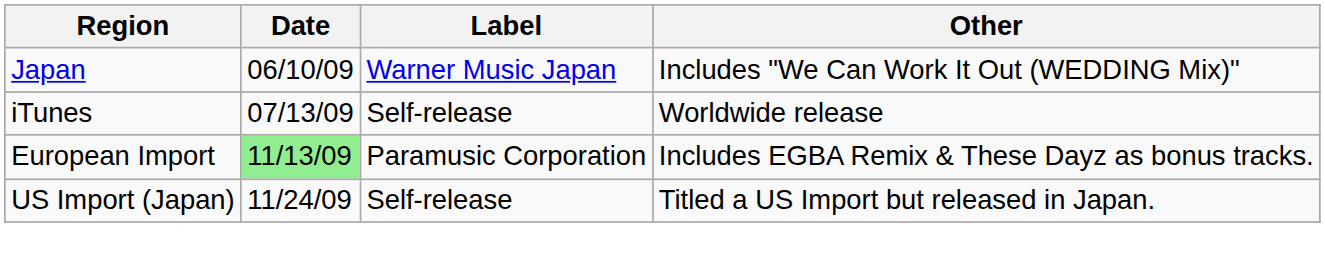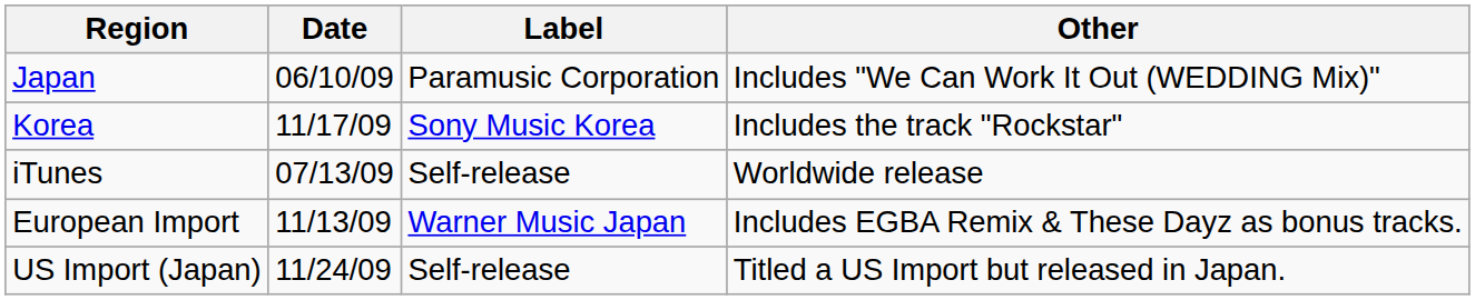 <table class="wikitable">
 <tr>
 <th>Region</th>
 <th>Date</th>
 <th>Label</th>
 <th>Other</th>
 </tr>
 <tr>
 <td><a href='#'>Japan</a></td>
 <td>06/10/09</td>
-<td><a href='#'>Warner Music Japan</a></td>
+<td>Paramusic Corporation</td>
 <td>Includes "We Can Work It Out (WEDDING Mix)"</td>
+</tr>
+<tr>
+<td><a href='#'>Korea</a></td>
+<td>11/17/09</td>
+<td><a href='#'>Sony Music Korea</a></td>
+<td>Includes the track "Rockstar"</td>
 </tr>
 <tr>
 <td>iTunes</td>
 <td>07/13/09</td>
 <td>Self-release</td>
 <td>Worldwide release</td>
 </tr>
 <tr>
 <td>European Import</td>
-<td style="background: lightgreen;">11/13/09</td>
-<td>Paramusic Corporation</td>
+<td>11/13/09</td>
+<td><a href='#'>Warner Music Japan</a></td>
 <td>Includes EGBA Remix & These Dayz as bonus tracks.</td>
 </tr>
 <tr>
 <td>US Import (Japan)</td>
 <td>11/24/09</td>
 <td>Self-release</td>
 <td>Titled a US Import but released in Japan.</td>
 </tr>
 </table>
